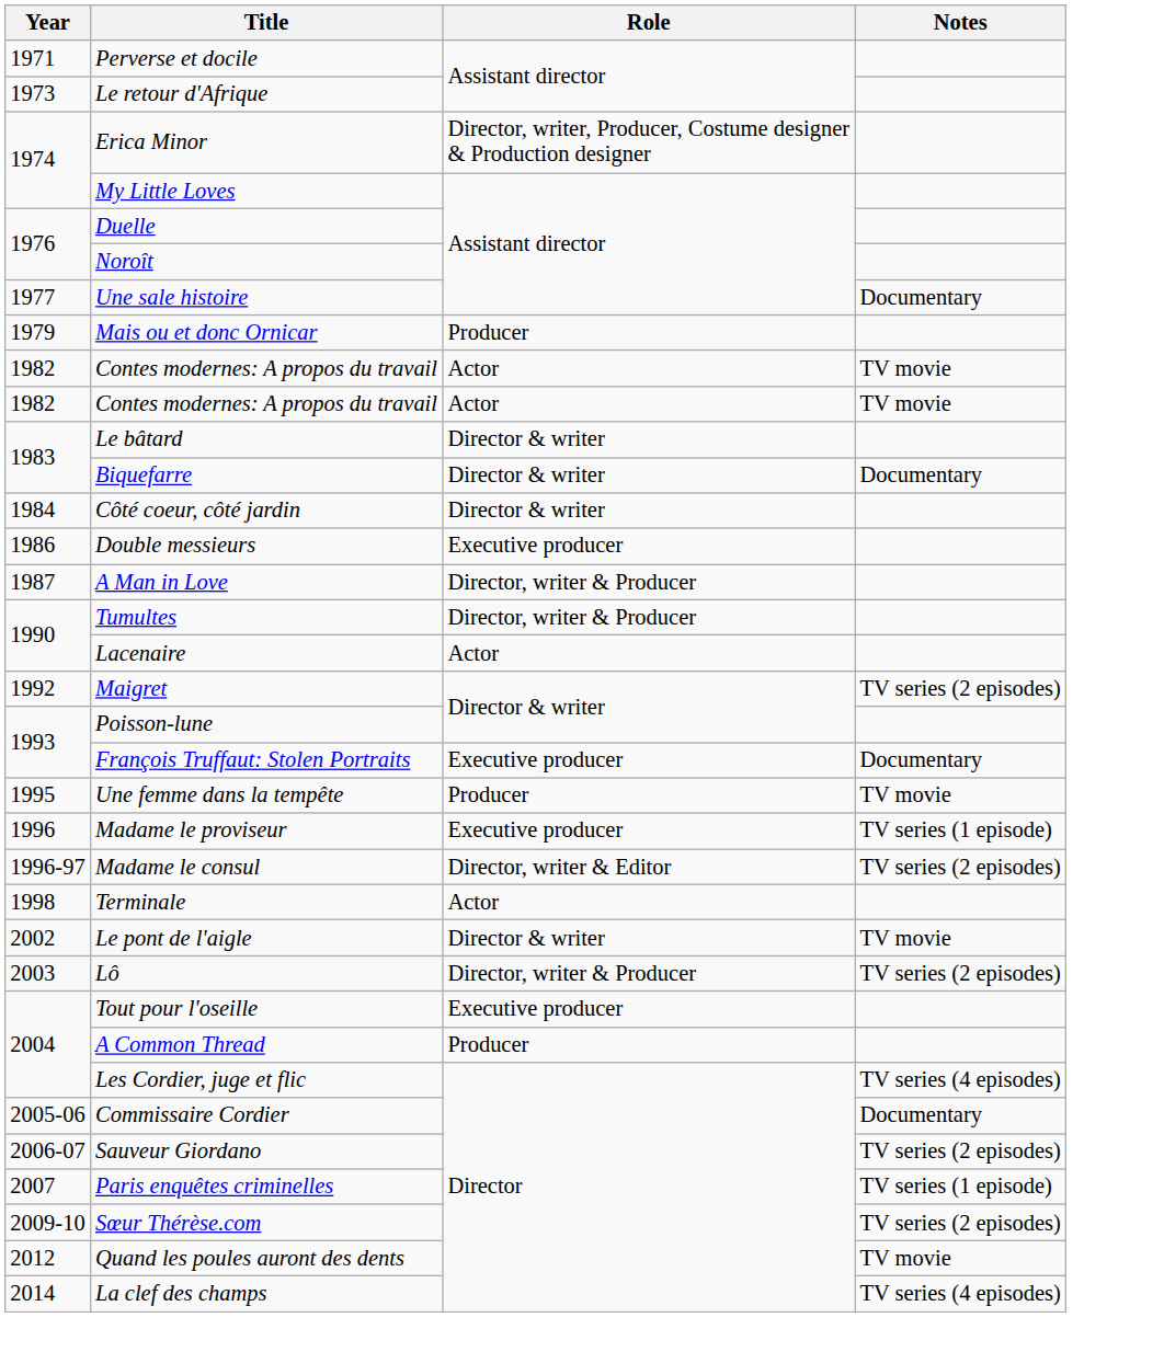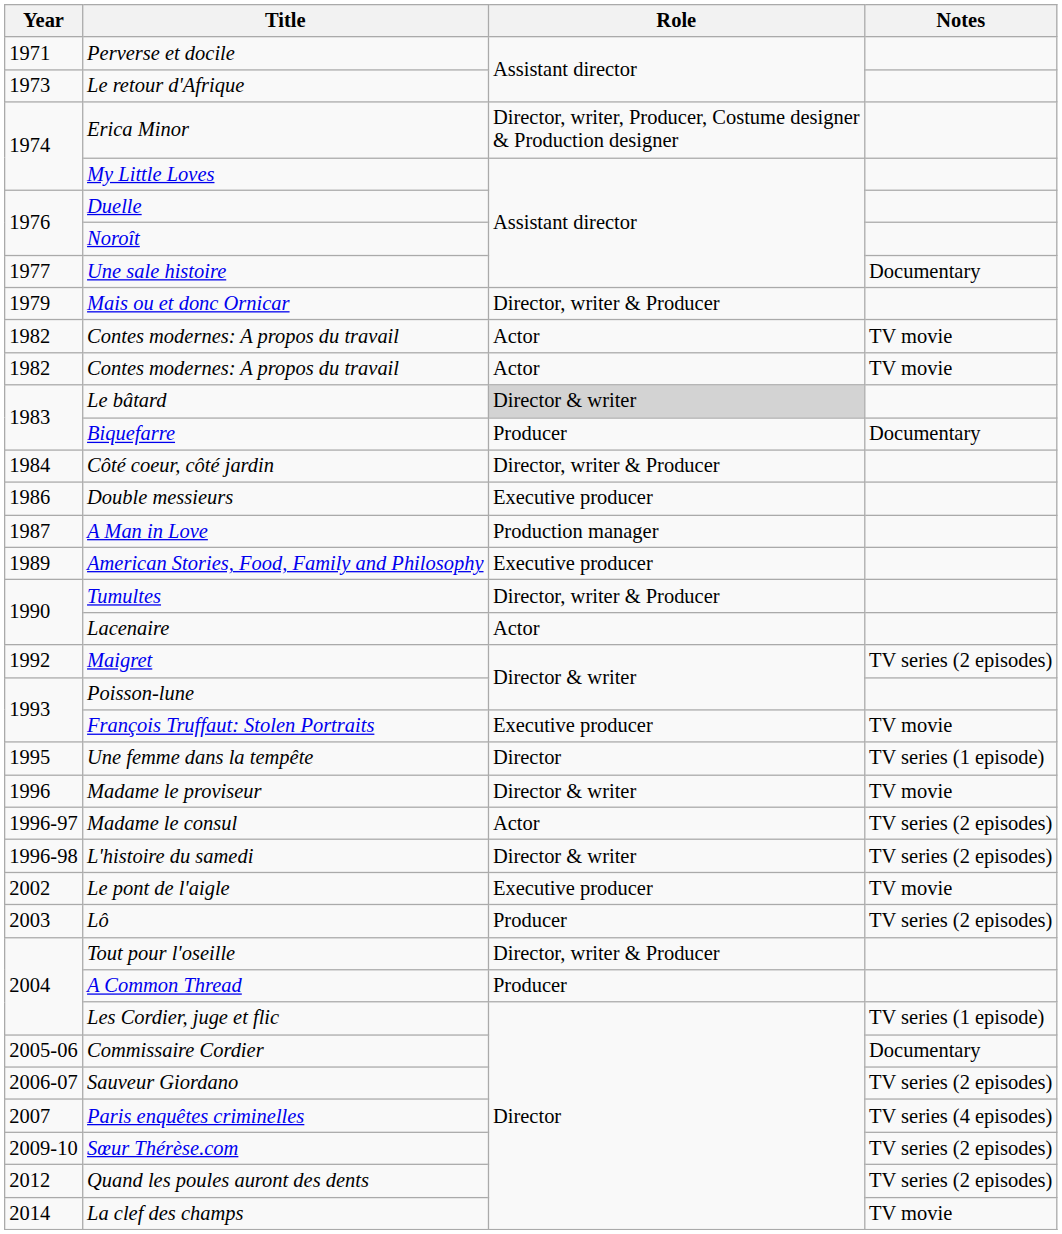 <table class="wikitable sortable">
 <tr>
 <th>Year</th>
 <th>Title</th>
 <th>Role</th>
 <th class="unsortable">Notes</th>
 </tr>
 <tr>
 <td>1971</td>
 <td><em>Perverse et docile</em></td>
 <td rowspan=2>Assistant director</td>
 <td></td>
 </tr>
 <tr>
 <td>1973</td>
 <td><em>Le retour d'Afrique</em></td>
 <td></td>
 </tr>
 <tr>
 <td rowspan=2>1974</td>
 <td><em>Erica Minor</em></td>
 <td>Director, writer, Producer, Costume designer<br> & Production designer</td>
 <td></td>
 </tr>
 <tr>
 <td><em><a href='#'>My Little Loves</a></em></td>
 <td rowspan=4>Assistant director</td>
 <td></td>
 </tr>
 <tr>
 <td rowspan=2>1976</td>
 <td><em><a href='#'>Duelle</a></em></td>
 <td></td>
 </tr>
 <tr>
 <td><em><a href='#'>Noroît</a></em></td>
 <td></td>
 </tr>
 <tr>
 <td>1977</td>
 <td><em><a href='#'>Une sale histoire</a></em></td>
 <td>Documentary</td>
 </tr>
 <tr>
 <td>1979</td>
 <td><em><a href='#'>Mais ou et donc Ornicar</a></em></td>
-<td>Producer</td>
+<td>Director, writer & Producer</td>
 <td></td>
 </tr>
 <tr>
 <td>1982</td>
 <td><em>Contes modernes: A propos du travail</em></td>
 <td>Actor</td>
 <td>TV movie</td>
 </tr>
 <tr>
 <td>1982</td>
 <td><em>Contes modernes: A propos du travail</em></td>
 <td>Actor</td>
 <td>TV movie</td>
 </tr>
 <tr>
 <td rowspan=2>1983</td>
 <td><em>Le bâtard</em></td>
-<td>Director & writer</td>
+<td style="background: lightgrey;">Director & writer</td>
 <td></td>
 </tr>
 <tr>
 <td><em><a href='#'>Biquefarre</a></em></td>
-<td>Director & writer</td>
+<td>Producer</td>
 <td>Documentary</td>
 </tr>
 <tr>
 <td>1984</td>
 <td><em>Côté coeur, côté jardin</em></td>
-<td>Director & writer</td>
+<td>Director, writer & Producer</td>
 <td></td>
 </tr>
 <tr>
 <td>1986</td>
 <td><em>Double messieurs</em></td>
 <td>Executive producer</td>
 <td></td>
 </tr>
 <tr>
 <td>1987</td>
 <td><em><a href='#'>A Man in Love</a></em></td>
-<td>Director, writer & Producer</td>
+<td>Production manager</td>
+<td></td>
+</tr>
+<tr>
+<td>1989</td>
+<td><em><a href='#'>American Stories, Food, Family and Philosophy</a></em></td>
+<td>Executive producer</td>
 <td></td>
 </tr>
 <tr>
 <td rowspan=2>1990</td>
 <td><em><a href='#'>Tumultes</a></em></td>
 <td>Director, writer & Producer</td>
 <td></td>
 </tr>
 <tr>
 <td><em>Lacenaire</em></td>
 <td>Actor</td>
 <td></td>
 </tr>
 <tr>
 <td>1992</td>
 <td><em><a href='#'>Maigret</a></em></td>
 <td rowspan=2>Director & writer</td>
 <td>TV series (2 episodes)</td>
 </tr>
 <tr>
 <td rowspan=2>1993</td>
 <td><em>Poisson-lune</em></td>
 <td></td>
 </tr>
 <tr>
 <td><em><a href='#'>François Truffaut: Stolen Portraits</a></em></td>
 <td>Executive producer</td>
-<td>Documentary</td>
+<td>TV movie</td>
 </tr>
 <tr>
 <td>1995</td>
 <td><em>Une femme dans la tempête</em></td>
-<td>Producer</td>
-<td>TV movie</td>
+<td>Director</td>
+<td>TV series (1 episode)</td>
 </tr>
 <tr>
 <td>1996</td>
 <td><em>Madame le proviseur</em></td>
-<td>Executive producer</td>
-<td>TV series (1 episode)</td>
+<td>Director & writer</td>
+<td>TV movie</td>
 </tr>
 <tr>
 <td>1996-97</td>
 <td><em>Madame le consul</em></td>
-<td>Director, writer & Editor</td>
+<td>Actor</td>
 <td>TV series (2 episodes)</td>
 </tr>
 <tr>
-<td>1998</td>
-<td><em>Terminale</em></td>
-<td>Actor</td>
-<td></td>
+<td>1996-98</td>
+<td><em>L'histoire du samedi</em></td>
+<td>Director & writer</td>
+<td>TV series (2 episodes)</td>
 </tr>
 <tr>
 <td>2002</td>
 <td><em>Le pont de l'aigle</em></td>
-<td>Director & writer</td>
+<td>Executive producer</td>
 <td>TV movie</td>
 </tr>
 <tr>
 <td>2003</td>
 <td><em>Lô</em></td>
-<td>Director, writer & Producer</td>
+<td>Producer</td>
 <td>TV series (2 episodes)</td>
 </tr>
 <tr>
 <td rowspan=3>2004</td>
 <td><em>Tout pour l'oseille</em></td>
-<td>Executive producer</td>
+<td>Director, writer & Producer</td>
 <td></td>
 </tr>
 <tr>
 <td><em><a href='#'>A Common Thread</a></em></td>
 <td>Producer</td>
 <td></td>
 </tr>
 <tr>
 <td><em>Les Cordier, juge et flic</em></td>
 <td rowspan=7>Director</td>
-<td>TV series (4 episodes)</td>
+<td>TV series (1 episode)</td>
 </tr>
 <tr>
 <td>2005-06</td>
 <td><em>Commissaire Cordier</em></td>
 <td>Documentary</td>
 </tr>
 <tr>
 <td>2006-07</td>
 <td><em>Sauveur Giordano</em></td>
 <td>TV series (2 episodes)</td>
 </tr>
 <tr>
 <td>2007</td>
 <td><em><a href='#'>Paris enquêtes criminelles</a></em></td>
-<td>TV series (1 episode)</td>
+<td>TV series (4 episodes)</td>
 </tr>
 <tr>
 <td>2009-10</td>
 <td><em><a href='#'>Sœur Thérèse.com</a></em></td>
 <td>TV series (2 episodes)</td>
 </tr>
 <tr>
 <td>2012</td>
 <td><em>Quand les poules auront des dents</em></td>
-<td>TV movie</td>
+<td>TV series (2 episodes)</td>
 </tr>
 <tr>
 <td>2014</td>
 <td><em>La clef des champs</em></td>
-<td>TV series (4 episodes)</td>
+<td>TV movie</td>
 </tr>
 <tr>
 </tr>
 </table>
